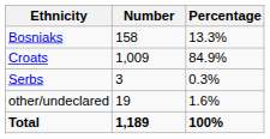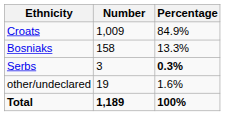 <table class="wikitable">
 <tr>
 <th width="100px">Ethnicity</th>
 <th width="80px">Number</th>
 <th width="80px">Percentage</th>
 </tr>
 <tr>
+<td><a href='#'>Croats</a></td>
+<td>1,009</td>
+<td>84.9%</td>
+</tr>
+<tr>
 <td><a href='#'>Bosniaks</a></td>
 <td>158</td>
 <td>13.3%</td>
 </tr>
 <tr>
-<td><a href='#'>Croats</a></td>
-<td>1,009</td>
-<td>84.9%</td>
-</tr>
-<tr>
 <td><a href='#'>Serbs</a></td>
 <td>3</td>
-<td>0.3%</td>
+<td><strong>0.3%</strong></td>
 </tr>
 <tr>
 <td>other/undeclared</td>
 <td>19</td>
 <td>1.6%</td>
 </tr>
 <tr>
 <td><strong>Total</strong></td>
 <td><strong>1,189</strong></td>
 <td><strong>100%</strong></td>
 </tr>
 </table>
